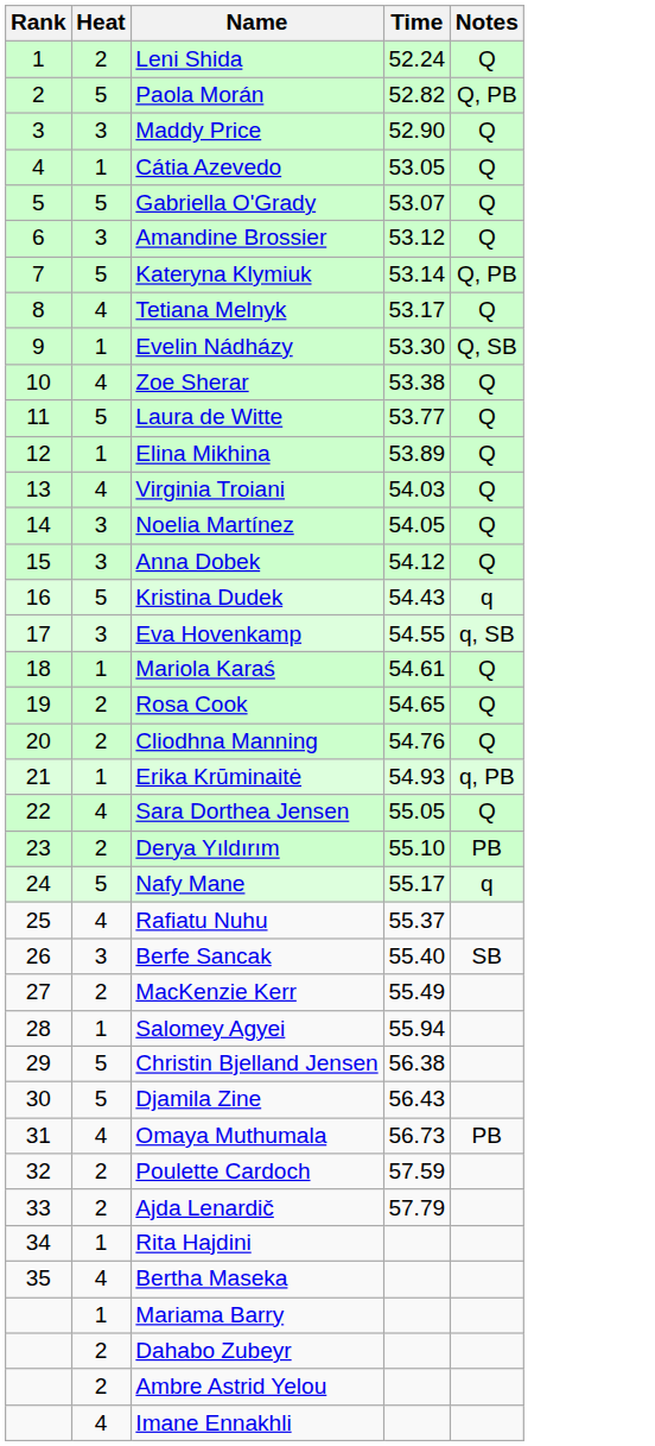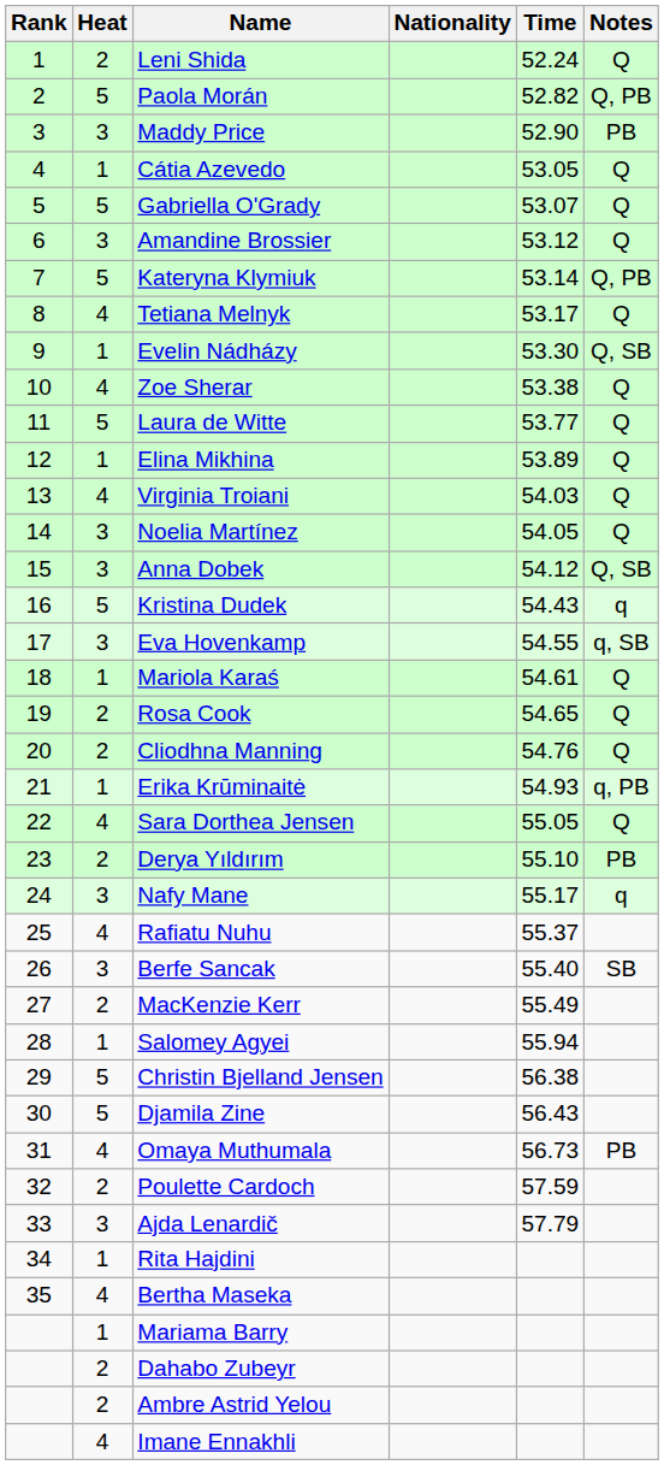 <table class="wikitable sortable" style="text-align:center">
 <tr>
 <th>Rank</th>
 <th>Heat</th>
 <th>Name</th>
+<th>Nationality</th>
 <th>Time</th>
 <th>Notes</th>
 </tr>
 <tr bgcolor=ccffcc>
 <td>1</td>
 <td>2</td>
 <td align=left><a href='#'>Leni Shida</a></td>
+<td align=left></td>
 <td>52.24</td>
 <td>Q</td>
 </tr>
 <tr bgcolor=ccffcc>
 <td>2</td>
 <td>5</td>
 <td align=left><a href='#'>Paola Morán</a></td>
+<td align=left></td>
 <td>52.82</td>
 <td>Q, PB</td>
 </tr>
 <tr bgcolor=ccffcc>
 <td>3</td>
 <td>3</td>
 <td align=left><a href='#'>Maddy Price</a></td>
+<td align=left></td>
 <td>52.90</td>
-<td>Q</td>
+<td>PB</td>
 </tr>
 <tr bgcolor=ccffcc>
 <td>4</td>
 <td>1</td>
 <td align=left><a href='#'>Cátia Azevedo</a></td>
+<td align=left></td>
 <td>53.05</td>
 <td>Q</td>
 </tr>
 <tr bgcolor=ccffcc>
 <td>5</td>
 <td>5</td>
 <td align=left><a href='#'>Gabriella O'Grady</a></td>
+<td align=left></td>
 <td>53.07</td>
 <td>Q</td>
 </tr>
 <tr bgcolor=ccffcc>
 <td>6</td>
 <td>3</td>
 <td align=left><a href='#'>Amandine Brossier</a></td>
+<td align=left></td>
 <td>53.12</td>
 <td>Q</td>
 </tr>
 <tr bgcolor=ccffcc>
 <td>7</td>
 <td>5</td>
 <td align=left><a href='#'>Kateryna Klymiuk</a></td>
+<td align=left></td>
 <td>53.14</td>
 <td>Q, PB</td>
 </tr>
 <tr bgcolor=ccffcc>
 <td>8</td>
 <td>4</td>
 <td align=left><a href='#'>Tetiana Melnyk</a></td>
+<td align=left></td>
 <td>53.17</td>
 <td>Q</td>
 </tr>
 <tr bgcolor=ccffcc>
 <td>9</td>
 <td>1</td>
 <td align=left><a href='#'>Evelin Nádházy</a></td>
+<td align=left></td>
 <td>53.30</td>
 <td>Q, SB</td>
 </tr>
 <tr bgcolor=ccffcc>
 <td>10</td>
 <td>4</td>
 <td align=left><a href='#'>Zoe Sherar</a></td>
+<td align=left></td>
 <td>53.38</td>
 <td>Q</td>
 </tr>
 <tr bgcolor=ccffcc>
 <td>11</td>
 <td>5</td>
 <td align=left><a href='#'>Laura de Witte</a></td>
+<td align=left></td>
 <td>53.77</td>
 <td>Q</td>
 </tr>
 <tr bgcolor=ccffcc>
 <td>12</td>
 <td>1</td>
 <td align=left><a href='#'>Elina Mikhina</a></td>
+<td align=left></td>
 <td>53.89</td>
 <td>Q</td>
 </tr>
 <tr bgcolor=ccffcc>
 <td>13</td>
 <td>4</td>
 <td align=left><a href='#'>Virginia Troiani</a></td>
+<td align=left></td>
 <td>54.03</td>
 <td>Q</td>
 </tr>
 <tr bgcolor=ccffcc>
 <td>14</td>
 <td>3</td>
 <td align=left><a href='#'>Noelia Martínez</a></td>
+<td align=left></td>
 <td>54.05</td>
 <td>Q</td>
 </tr>
 <tr bgcolor=ccffcc>
 <td>15</td>
 <td>3</td>
 <td align=left><a href='#'>Anna Dobek</a></td>
+<td align=left></td>
 <td>54.12</td>
-<td>Q</td>
+<td>Q, SB</td>
 </tr>
 <tr bgcolor=ddffdd>
 <td>16</td>
 <td>5</td>
 <td align=left><a href='#'>Kristina Dudek</a></td>
+<td align=left></td>
 <td>54.43</td>
 <td>q</td>
 </tr>
 <tr bgcolor=ddffdd>
 <td>17</td>
 <td>3</td>
 <td align=left><a href='#'>Eva Hovenkamp</a></td>
+<td align=left></td>
 <td>54.55</td>
 <td>q, SB</td>
 </tr>
 <tr bgcolor=ccffcc>
 <td>18</td>
 <td>1</td>
 <td align=left><a href='#'>Mariola Karaś</a></td>
+<td align=left></td>
 <td>54.61</td>
 <td>Q</td>
 </tr>
 <tr bgcolor=ccffcc>
 <td>19</td>
 <td>2</td>
 <td align=left><a href='#'>Rosa Cook</a></td>
+<td align=left></td>
 <td>54.65</td>
 <td>Q</td>
 </tr>
 <tr bgcolor=ccffcc>
 <td>20</td>
 <td>2</td>
 <td align=left><a href='#'>Cliodhna Manning</a></td>
+<td align=left></td>
 <td>54.76</td>
 <td>Q</td>
 </tr>
 <tr bgcolor=ddffdd>
 <td>21</td>
 <td>1</td>
 <td align=left><a href='#'>Erika Krūminaitė</a></td>
+<td align=left></td>
 <td>54.93</td>
 <td>q, PB</td>
 </tr>
 <tr bgcolor=ccffcc>
 <td>22</td>
 <td>4</td>
 <td align=left><a href='#'>Sara Dorthea Jensen</a></td>
+<td align=left></td>
 <td>55.05</td>
 <td>Q</td>
 </tr>
 <tr bgcolor=ccffcc>
 <td>23</td>
 <td>2</td>
 <td align=left><a href='#'>Derya Yıldırım</a></td>
+<td align=left></td>
 <td>55.10</td>
 <td>PB</td>
 </tr>
 <tr bgcolor=ddffdd>
 <td>24</td>
-<td>5</td>
+<td>3</td>
 <td align=left><a href='#'>Nafy Mane</a></td>
+<td align=left></td>
 <td>55.17</td>
 <td>q</td>
 </tr>
 <tr>
 <td>25</td>
 <td>4</td>
 <td align=left><a href='#'>Rafiatu Nuhu</a></td>
+<td align=left></td>
 <td>55.37</td>
 <td></td>
 </tr>
 <tr>
 <td>26</td>
 <td>3</td>
 <td align=left><a href='#'>Berfe Sancak</a></td>
+<td align=left></td>
 <td>55.40</td>
 <td>SB</td>
 </tr>
 <tr>
 <td>27</td>
 <td>2</td>
 <td align=left><a href='#'>MacKenzie Kerr</a></td>
+<td align=left></td>
 <td>55.49</td>
 <td></td>
 </tr>
 <tr>
 <td>28</td>
 <td>1</td>
 <td align=left><a href='#'>Salomey Agyei</a></td>
+<td align=left></td>
 <td>55.94</td>
 <td></td>
 </tr>
 <tr>
 <td>29</td>
 <td>5</td>
 <td align=left><a href='#'>Christin Bjelland Jensen</a></td>
+<td align=left></td>
 <td>56.38</td>
 <td></td>
 </tr>
 <tr>
 <td>30</td>
 <td>5</td>
 <td align=left><a href='#'>Djamila Zine</a></td>
+<td align=left></td>
 <td>56.43</td>
 <td></td>
 </tr>
 <tr>
 <td>31</td>
 <td>4</td>
 <td align=left><a href='#'>Omaya Muthumala</a></td>
+<td align=left></td>
 <td>56.73</td>
 <td>PB</td>
 </tr>
 <tr>
 <td>32</td>
 <td>2</td>
 <td align=left><a href='#'>Poulette Cardoch</a></td>
+<td align=left></td>
 <td>57.59</td>
 <td></td>
 </tr>
 <tr>
 <td>33</td>
-<td>2</td>
+<td>3</td>
 <td align=left><a href='#'>Ajda Lenardič</a></td>
+<td align=left></td>
 <td>57.79</td>
 <td></td>
 </tr>
 <tr>
 <td>34</td>
 <td>1</td>
 <td align=left><a href='#'>Rita Hajdini</a></td>
+<td align=left></td>
 <td></td>
 <td></td>
 </tr>
 <tr>
 <td>35</td>
 <td>4</td>
 <td align=left><a href='#'>Bertha Maseka</a></td>
+<td align=left></td>
 <td></td>
 <td></td>
 </tr>
 <tr>
 <td></td>
 <td>1</td>
 <td align=left><a href='#'>Mariama Barry</a></td>
+<td align=left></td>
 <td></td>
 <td></td>
 </tr>
 <tr>
 <td></td>
 <td>2</td>
 <td align=left><a href='#'>Dahabo Zubeyr</a></td>
+<td align=left></td>
 <td></td>
 <td></td>
 </tr>
 <tr>
 <td></td>
 <td>2</td>
 <td align=left><a href='#'>Ambre Astrid Yelou</a></td>
+<td align=left></td>
 <td></td>
 <td></td>
 </tr>
 <tr>
 <td></td>
 <td>4</td>
 <td align=left><a href='#'>Imane Ennakhli</a></td>
+<td align=left></td>
 <td></td>
 <td></td>
 </tr>
 </table>
